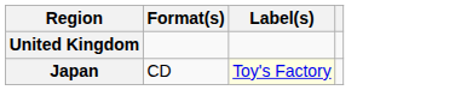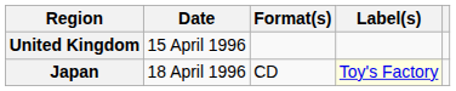 <table class="wikitable plainrowheaders">
 <tr>
 <th scope="col">Region</th>
+<th scope="col">Date</th>
 <th scope="col">Format(s)</th>
 <th scope="col">Label(s)</th>
 <th scope="col"></th>
 </tr>
 <tr>
 <th scope="row">United Kingdom</th>
+<td>15 April 1996</td>
 <td></td>
 <td></td>
 <td></td>
 </tr>
 <tr>
 <th scope="row">Japan</th>
+<td>18 April 1996</td>
 <td>CD</td>
 <td style="background: lightyellow;"><a href='#'>Toy's Factory</a></td>
 <td></td>
 </tr>
 </table>
